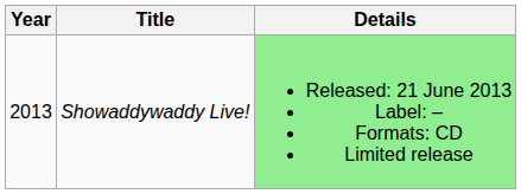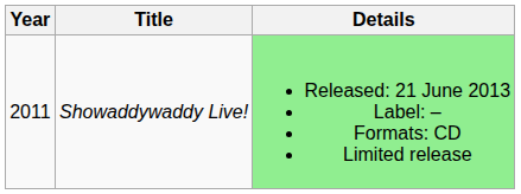 <table class="wikitable" style="text-align:center">
 <tr>
 <th>Year</th>
 <th>Title</th>
 <th>Details</th>
 </tr>
 <tr>
-<td>2013</td>
+<td>2011</td>
 <td align="left"><em>Showaddywaddy Live!</em></td>
 <td style="background: lightgreen;"><br><ul><li>Released: 21 June 2013</li><li>Label: –</li><li>Formats: CD</li><li>Limited release</li></ul></td>
 </tr>
 </table>
